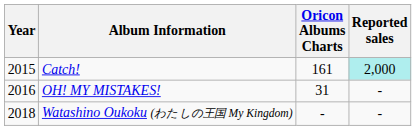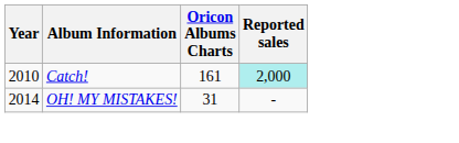 <table class="wikitable">
 <tr>
 <th rowspan="1">Year</th>
 <th rowspan="1">Album Information</th>
 <th colspan="1"><a href='#'>Oricon</a><br>Albums<br>Charts<br></th>
 <th colspan="1">Reported<br>sales<br></th>
 </tr>
 <tr>
-<td align="center">2015</td>
+<td align="center">2010</td>
 <td><em><a href='#'>Catch!</a></em><br></td>
 <td align="center">161</td>
 <td align="center" style="background: paleturquoise;">2,000</td>
 </tr>
 <tr>
-<td align="center">2016</td>
+<td align="center">2014</td>
 <td><em><a href='#'>OH! MY MISTAKES!</a></em><br></td>
 <td align="center">31</td>
 <td align="center">-</td>
 </tr>
-<tr>
-<td align="center">2018</td>
-<td><em><a href='#'>Watashino Oukoku</a> <small>(わたしの王国 My Kingdom)</small></em><br></td>
-<td align="center">-</td>
-<td align="center">-</td>
-</tr>
 </table>
